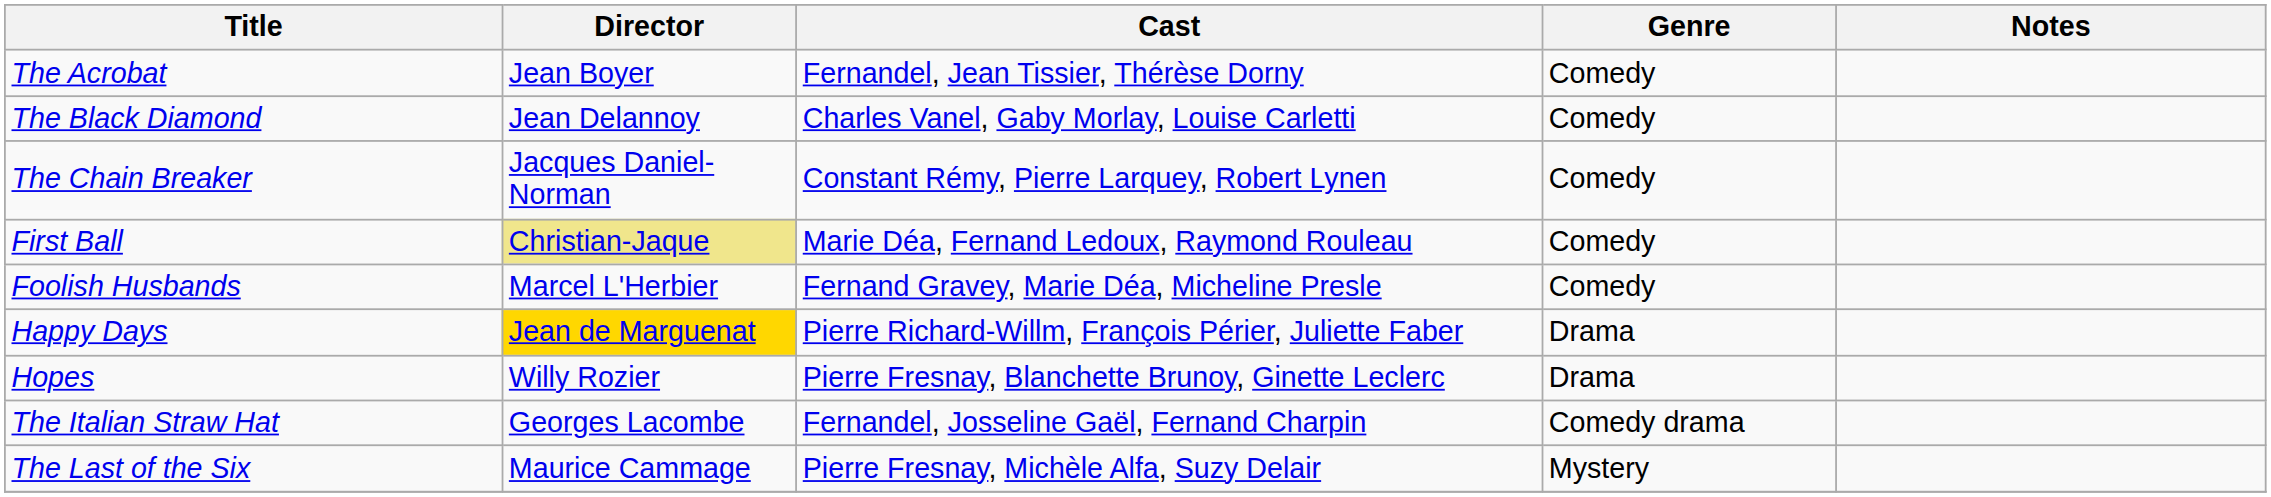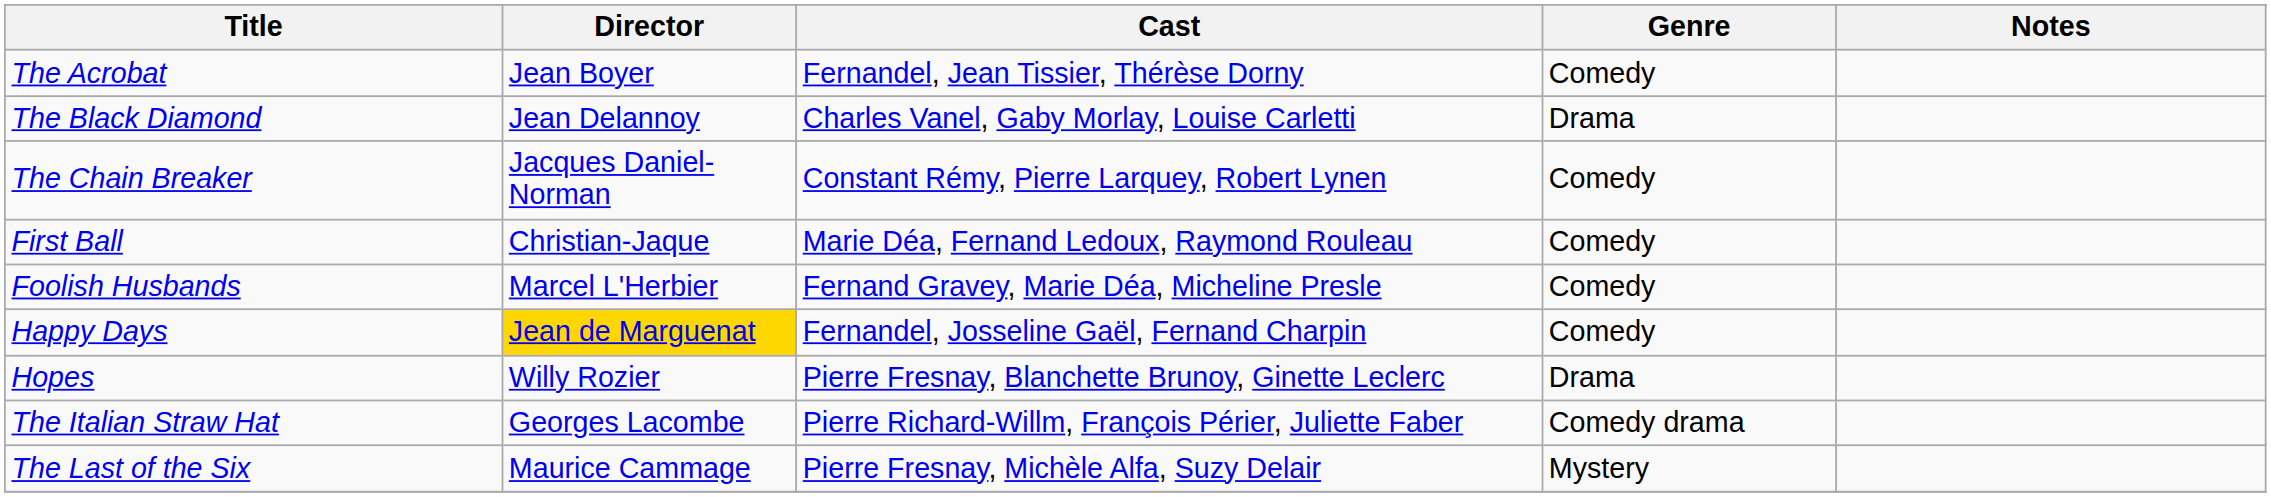 <table class="wikitable" style="width:100%;">
 <tr>
 <th style="width:22%;">Title</th>
 <th style="width:13%;">Director</th>
 <th style="width:33%;">Cast</th>
 <th style="width:13%;">Genre</th>
 <th style="width:19%;">Notes</th>
 </tr>
 <tr>
 <td><em><a href='#'>The Acrobat</a></em></td>
 <td><a href='#'>Jean Boyer</a></td>
 <td><a href='#'>Fernandel</a>, <a href='#'>Jean Tissier</a>, <a href='#'>Thérèse Dorny</a></td>
 <td>Comedy</td>
 <td></td>
 </tr>
 <tr>
 <td><em><a href='#'>The Black Diamond</a></em></td>
 <td><a href='#'>Jean Delannoy</a></td>
 <td><a href='#'>Charles Vanel</a>, <a href='#'>Gaby Morlay</a>, <a href='#'>Louise Carletti</a></td>
-<td>Comedy</td>
+<td>Drama</td>
 <td></td>
 </tr>
 <tr>
 <td><em><a href='#'>The Chain Breaker</a></em></td>
 <td><a href='#'>Jacques Daniel-Norman</a></td>
 <td><a href='#'>Constant Rémy</a>, <a href='#'>Pierre Larquey</a>, <a href='#'>Robert Lynen</a></td>
 <td>Comedy</td>
 <td></td>
 </tr>
 <tr>
 <td><em><a href='#'>First Ball</a></em></td>
-<td style="background: khaki;"><a href='#'>Christian-Jaque</a></td>
+<td><a href='#'>Christian-Jaque</a></td>
 <td><a href='#'>Marie Déa</a>, <a href='#'>Fernand Ledoux</a>, <a href='#'>Raymond Rouleau</a></td>
 <td>Comedy</td>
 <td></td>
 </tr>
 <tr>
 <td><em><a href='#'>Foolish Husbands</a></em></td>
 <td><a href='#'>Marcel L'Herbier</a></td>
 <td><a href='#'>Fernand Gravey</a>, <a href='#'>Marie Déa</a>, <a href='#'>Micheline Presle</a></td>
 <td>Comedy</td>
 <td></td>
 </tr>
 <tr>
 <td><em><a href='#'>Happy Days</a></em></td>
 <td style="background: gold;"><a href='#'>Jean de Marguenat</a></td>
-<td><a href='#'>Pierre Richard-Willm</a>, <a href='#'>François Périer</a>, <a href='#'>Juliette Faber</a></td>
-<td>Drama</td>
+<td><a href='#'>Fernandel</a>, <a href='#'>Josseline Gaël</a>, <a href='#'>Fernand Charpin</a></td>
+<td>Comedy</td>
 <td></td>
 </tr>
 <tr>
 <td><em><a href='#'>Hopes</a></em></td>
 <td><a href='#'>Willy Rozier</a></td>
 <td><a href='#'>Pierre Fresnay</a>, <a href='#'>Blanchette Brunoy</a>, <a href='#'>Ginette Leclerc</a></td>
 <td>Drama</td>
 <td></td>
 </tr>
 <tr>
 <td><em><a href='#'>The Italian Straw Hat</a></em></td>
 <td><a href='#'>Georges Lacombe</a></td>
-<td><a href='#'>Fernandel</a>, <a href='#'>Josseline Gaël</a>, <a href='#'>Fernand Charpin</a></td>
+<td><a href='#'>Pierre Richard-Willm</a>, <a href='#'>François Périer</a>, <a href='#'>Juliette Faber</a></td>
 <td>Comedy drama</td>
 <td></td>
 </tr>
 <tr>
 <td><em><a href='#'>The Last of the Six</a></em></td>
 <td><a href='#'>Maurice Cammage</a></td>
 <td><a href='#'>Pierre Fresnay</a>, <a href='#'>Michèle Alfa</a>, <a href='#'>Suzy Delair</a></td>
 <td>Mystery</td>
 <td></td>
 </tr>
 <tr>
 </tr>
 </table>
